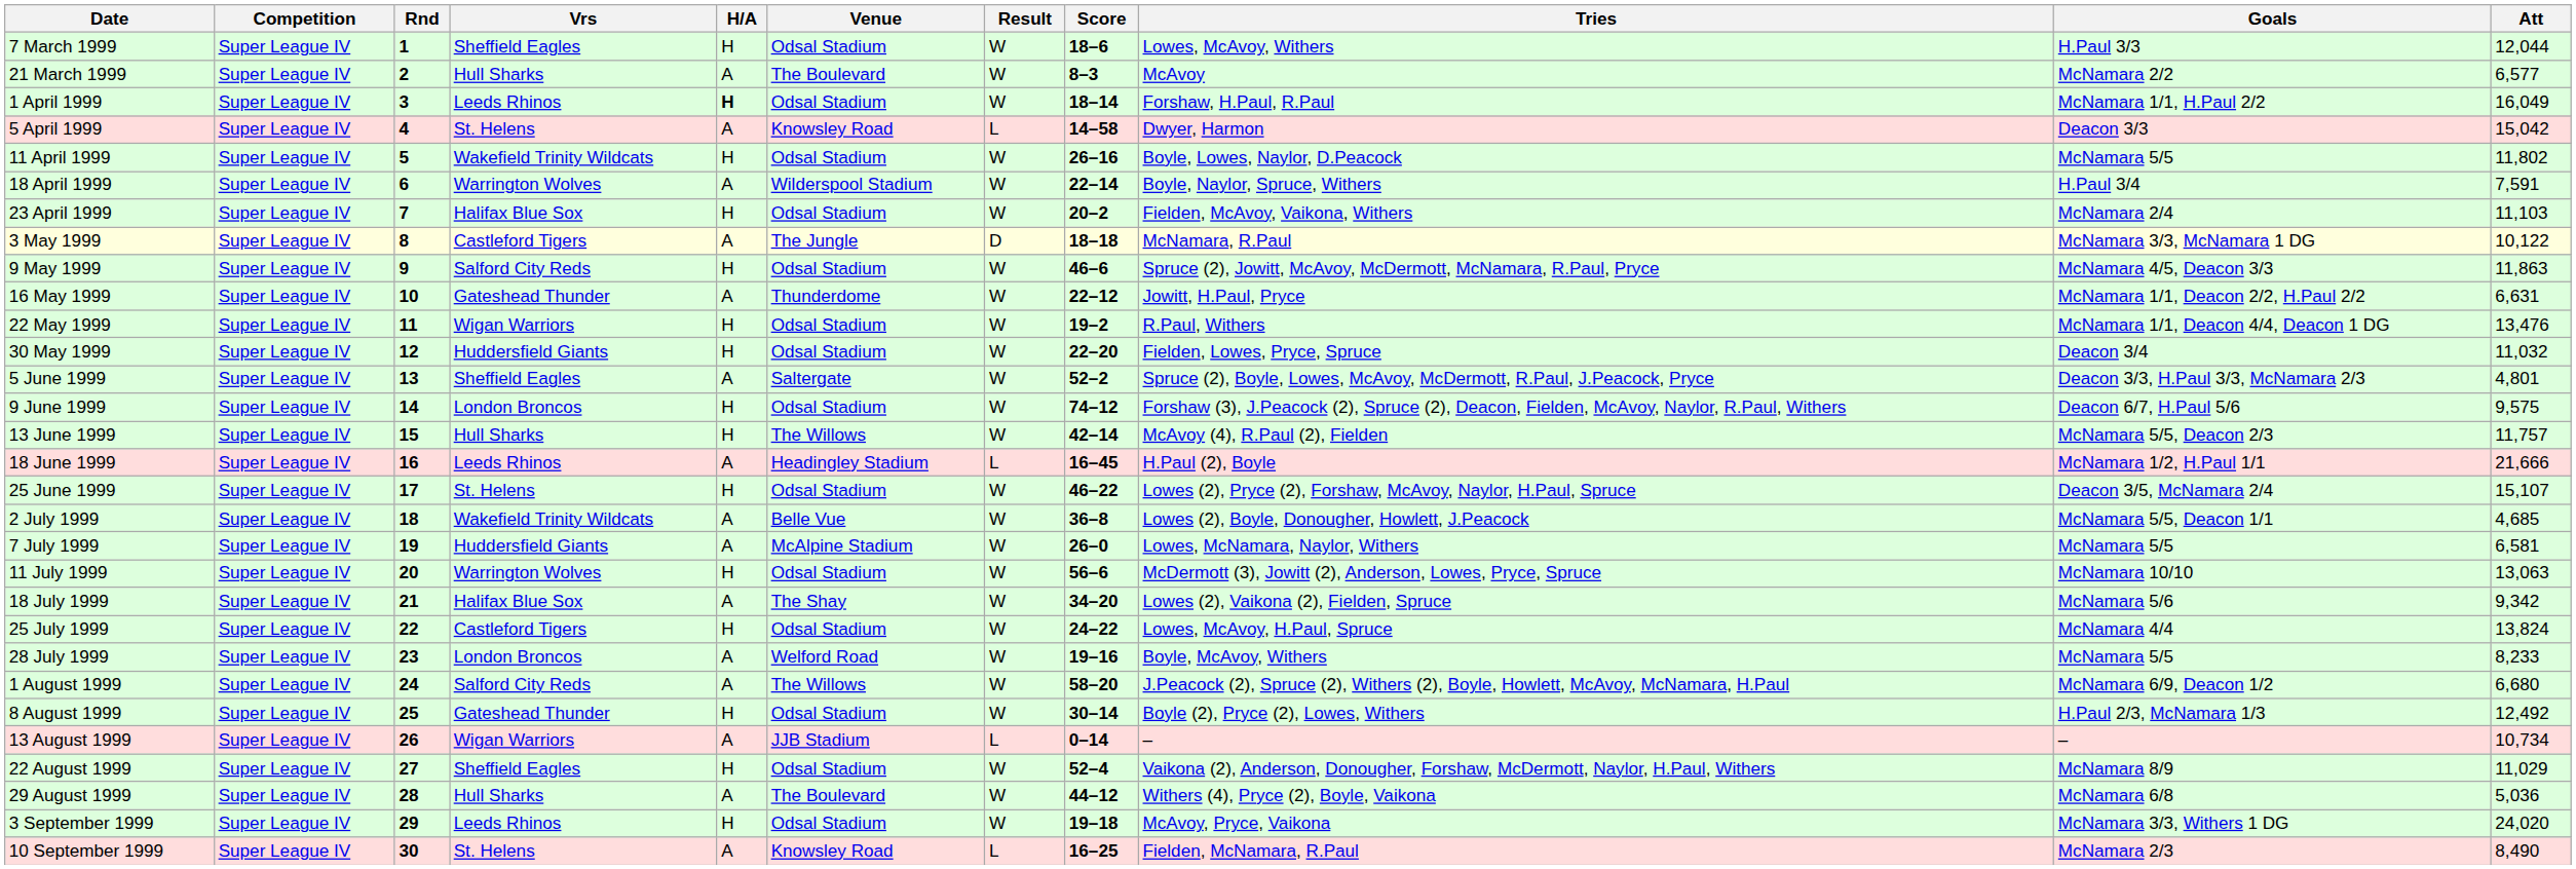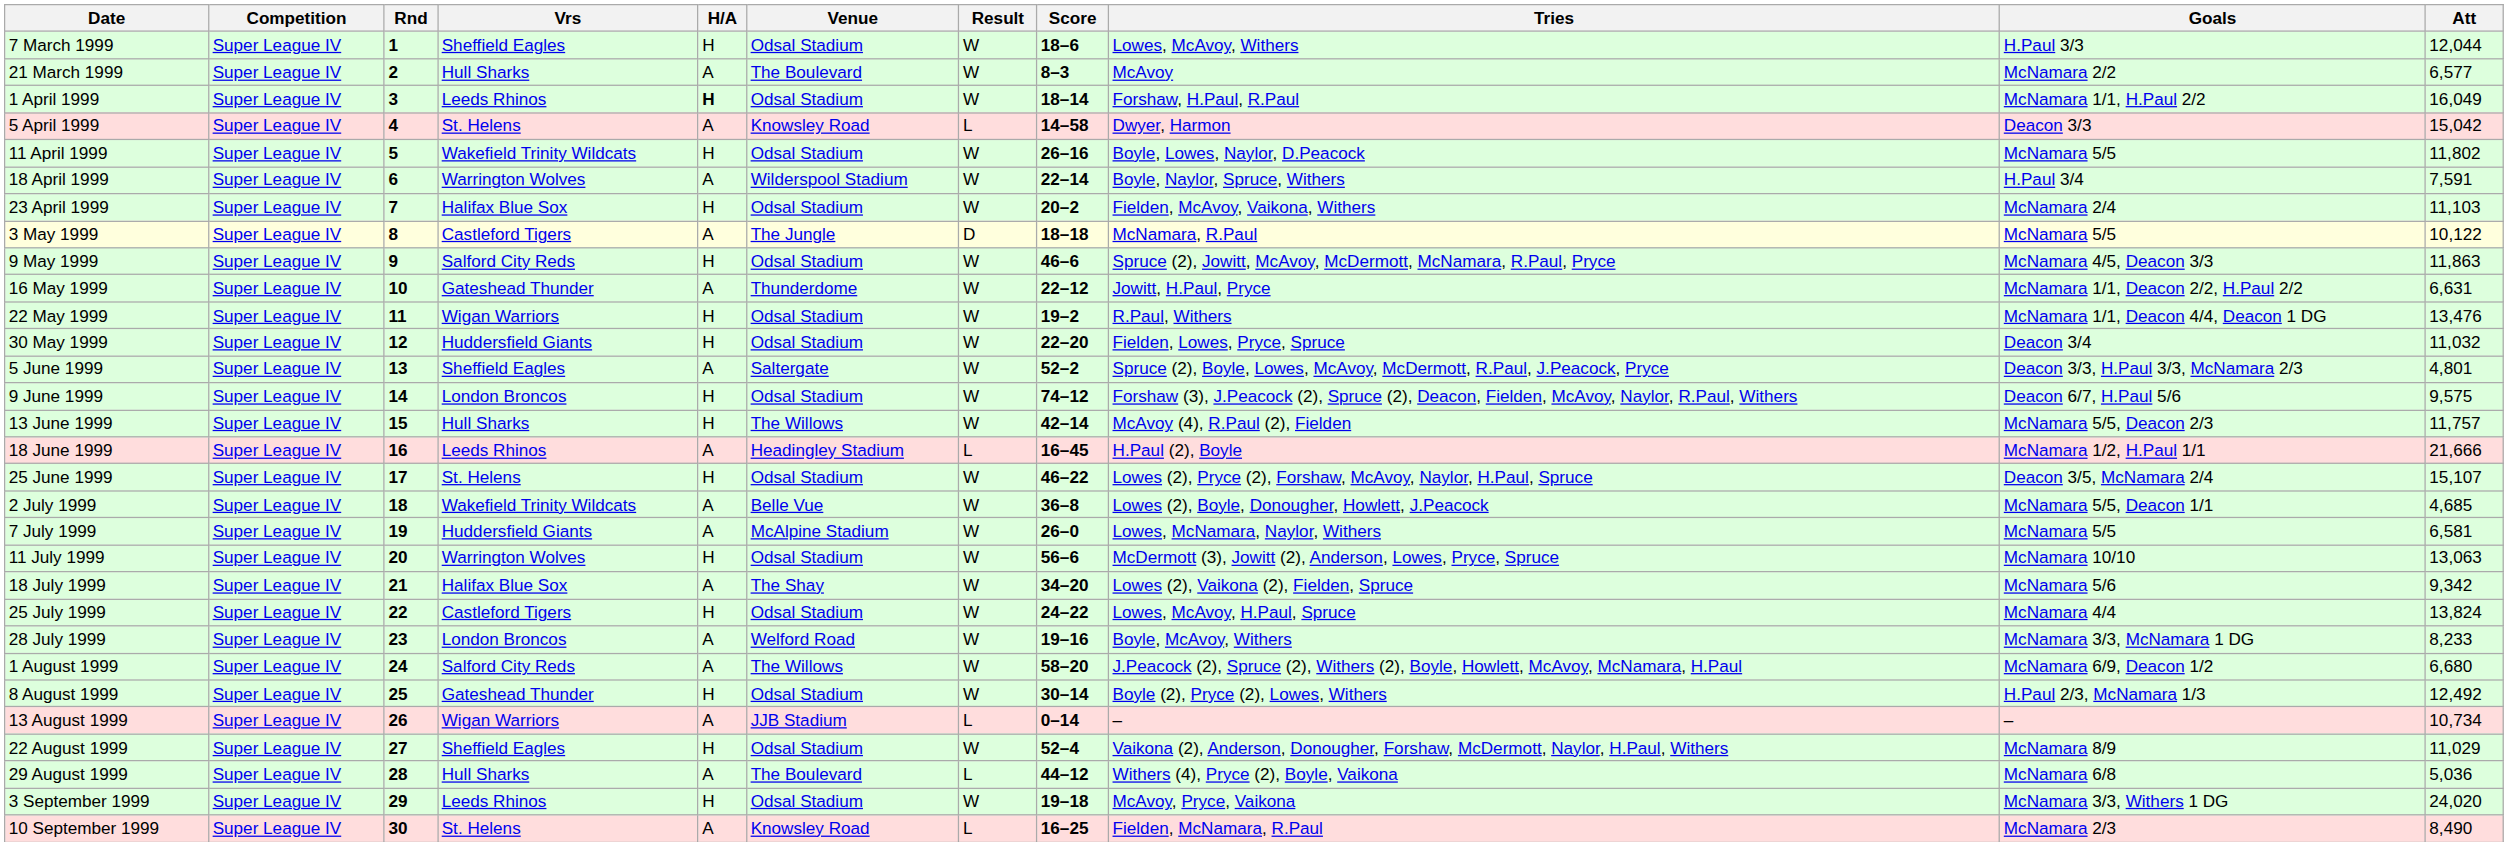 <table class="wikitable" style="font-size:85%;" width="100%">
 <tr>
 <th>Date</th>
 <th>Competition</th>
 <th>Rnd</th>
 <th>Vrs</th>
 <th>H/A</th>
 <th>Venue</th>
 <th>Result</th>
 <th>Score</th>
 <th>Tries</th>
 <th>Goals</th>
 <th>Att</th>
 </tr>
 <tr style="background:#ddffdd;" width=20|>
 <td>7 March 1999</td>
 <td><a href='#'>Super League IV</a></td>
 <td><strong>1</strong></td>
 <td><a href='#'>Sheffield Eagles</a></td>
 <td>H</td>
 <td><a href='#'>Odsal Stadium</a></td>
 <td>W</td>
 <td><strong>18–6</strong></td>
 <td><a href='#'>Lowes</a>, <a href='#'>McAvoy</a>, <a href='#'>Withers</a></td>
 <td><a href='#'>H.Paul</a> 3/3</td>
 <td>12,044</td>
 </tr>
 <tr style="background:#ddffdd;" width=20|>
 <td>21 March 1999</td>
 <td><a href='#'>Super League IV</a></td>
 <td><strong>2</strong></td>
 <td><a href='#'>Hull Sharks</a></td>
 <td>A</td>
 <td><a href='#'>The Boulevard</a></td>
 <td>W</td>
 <td><strong>8–3</strong></td>
 <td><a href='#'>McAvoy</a></td>
 <td><a href='#'>McNamara</a> 2/2</td>
 <td>6,577</td>
 </tr>
 <tr style="background:#ddffdd;" width=20|>
 <td>1 April 1999</td>
 <td><a href='#'>Super League IV</a></td>
 <td><strong>3</strong></td>
 <td><a href='#'>Leeds Rhinos</a></td>
 <td><strong>H</strong></td>
 <td><a href='#'>Odsal Stadium</a></td>
 <td>W</td>
 <td><strong>18–14</strong></td>
 <td><a href='#'>Forshaw</a>, <a href='#'>H.Paul</a>, <a href='#'>R.Paul</a></td>
 <td><a href='#'>McNamara</a> 1/1, <a href='#'>H.Paul</a> 2/2</td>
 <td>16,049</td>
 </tr>
 <tr style="background:#ffdddd;" width=20|>
 <td>5 April 1999</td>
 <td><a href='#'>Super League IV</a></td>
 <td><strong>4</strong></td>
 <td><a href='#'>St. Helens</a></td>
 <td>A</td>
 <td><a href='#'>Knowsley Road</a></td>
 <td>L</td>
 <td><strong>14–58</strong></td>
 <td><a href='#'>Dwyer</a>, <a href='#'>Harmon</a></td>
 <td><a href='#'>Deacon</a> 3/3</td>
 <td>15,042</td>
 </tr>
 <tr style="background:#ddffdd;" width=20|>
 <td>11 April 1999</td>
 <td><a href='#'>Super League IV</a></td>
 <td><strong>5</strong></td>
 <td><a href='#'>Wakefield Trinity Wildcats</a></td>
 <td>H</td>
 <td><a href='#'>Odsal Stadium</a></td>
 <td>W</td>
 <td><strong>26–16</strong></td>
 <td><a href='#'>Boyle</a>, <a href='#'>Lowes</a>, <a href='#'>Naylor</a>, <a href='#'>D.Peacock</a></td>
 <td><a href='#'>McNamara</a> 5/5</td>
 <td>11,802</td>
 </tr>
 <tr style="background:#ddffdd;" width=20|>
 <td>18 April 1999</td>
 <td><a href='#'>Super League IV</a></td>
 <td><strong>6</strong></td>
 <td><a href='#'>Warrington Wolves</a></td>
 <td>A</td>
 <td><a href='#'>Wilderspool Stadium</a></td>
 <td>W</td>
 <td><strong>22–14</strong></td>
 <td><a href='#'>Boyle</a>, <a href='#'>Naylor</a>, <a href='#'>Spruce</a>, <a href='#'>Withers</a></td>
 <td><a href='#'>H.Paul</a> 3/4</td>
 <td>7,591</td>
 </tr>
 <tr style="background:#ddffdd;" width=20|>
 <td>23 April 1999</td>
 <td><a href='#'>Super League IV</a></td>
 <td><strong>7</strong></td>
 <td><a href='#'>Halifax Blue Sox</a></td>
 <td>H</td>
 <td><a href='#'>Odsal Stadium</a></td>
 <td>W</td>
 <td><strong>20–2</strong></td>
 <td><a href='#'>Fielden</a>, <a href='#'>McAvoy</a>, <a href='#'>Vaikona</a>, <a href='#'>Withers</a></td>
 <td><a href='#'>McNamara</a> 2/4</td>
 <td>11,103</td>
 </tr>
 <tr style="background:#ffffdd"  width=20|>
 <td>3 May 1999</td>
 <td><a href='#'>Super League IV</a></td>
 <td><strong>8</strong></td>
 <td><a href='#'>Castleford Tigers</a></td>
 <td>A</td>
 <td><a href='#'>The Jungle</a></td>
 <td>D</td>
 <td><strong>18–18</strong></td>
 <td><a href='#'>McNamara</a>, <a href='#'>R.Paul</a></td>
-<td><a href='#'>McNamara</a> 3/3, <a href='#'>McNamara</a> 1 DG</td>
+<td><a href='#'>McNamara</a> 5/5</td>
 <td>10,122</td>
 </tr>
 <tr style="background:#ddffdd;" width=20|>
 <td>9 May 1999</td>
 <td><a href='#'>Super League IV</a></td>
 <td><strong>9</strong></td>
 <td><a href='#'>Salford City Reds</a></td>
 <td>H</td>
 <td><a href='#'>Odsal Stadium</a></td>
 <td>W</td>
 <td><strong>46–6</strong></td>
 <td><a href='#'>Spruce</a> (2), <a href='#'>Jowitt</a>, <a href='#'>McAvoy</a>, <a href='#'>McDermott</a>, <a href='#'>McNamara</a>, <a href='#'>R.Paul</a>, <a href='#'>Pryce</a></td>
 <td><a href='#'>McNamara</a> 4/5, <a href='#'>Deacon</a> 3/3</td>
 <td>11,863</td>
 </tr>
 <tr style="background:#ddffdd;" width=20|>
 <td>16 May 1999</td>
 <td><a href='#'>Super League IV</a></td>
 <td><strong>10</strong></td>
 <td><a href='#'>Gateshead Thunder</a></td>
 <td>A</td>
 <td><a href='#'>Thunderdome</a></td>
 <td>W</td>
 <td><strong>22–12</strong></td>
 <td><a href='#'>Jowitt</a>, <a href='#'>H.Paul</a>, <a href='#'>Pryce</a></td>
 <td><a href='#'>McNamara</a> 1/1, <a href='#'>Deacon</a> 2/2, <a href='#'>H.Paul</a> 2/2</td>
 <td>6,631</td>
 </tr>
 <tr style="background:#ddffdd;" width=20|>
 <td>22 May 1999</td>
 <td><a href='#'>Super League IV</a></td>
 <td><strong>11</strong></td>
 <td><a href='#'>Wigan Warriors</a></td>
 <td>H</td>
 <td><a href='#'>Odsal Stadium</a></td>
 <td>W</td>
 <td><strong>19–2</strong></td>
 <td><a href='#'>R.Paul</a>, <a href='#'>Withers</a></td>
 <td><a href='#'>McNamara</a> 1/1, <a href='#'>Deacon</a> 4/4, <a href='#'>Deacon</a> 1 DG</td>
 <td>13,476</td>
 </tr>
 <tr style="background:#ddffdd;" width=20|>
 <td>30 May 1999</td>
 <td><a href='#'>Super League IV</a></td>
 <td><strong>12</strong></td>
 <td><a href='#'>Huddersfield Giants</a></td>
 <td>H</td>
 <td><a href='#'>Odsal Stadium</a></td>
 <td>W</td>
 <td><strong>22–20</strong></td>
 <td><a href='#'>Fielden</a>, <a href='#'>Lowes</a>, <a href='#'>Pryce</a>, <a href='#'>Spruce</a></td>
 <td><a href='#'>Deacon</a> 3/4</td>
 <td>11,032</td>
 </tr>
 <tr style="background:#ddffdd;" width=20|>
 <td>5 June 1999</td>
 <td><a href='#'>Super League IV</a></td>
 <td><strong>13</strong></td>
 <td><a href='#'>Sheffield Eagles</a></td>
 <td>A</td>
 <td><a href='#'>Saltergate</a></td>
 <td>W</td>
 <td><strong>52–2</strong></td>
 <td><a href='#'>Spruce</a> (2), <a href='#'>Boyle</a>, <a href='#'>Lowes</a>, <a href='#'>McAvoy</a>, <a href='#'>McDermott</a>, <a href='#'>R.Paul</a>, <a href='#'>J.Peacock</a>, <a href='#'>Pryce</a></td>
 <td><a href='#'>Deacon</a> 3/3, <a href='#'>H.Paul</a> 3/3, <a href='#'>McNamara</a> 2/3</td>
 <td>4,801</td>
 </tr>
 <tr style="background:#ddffdd;" width=20|>
 <td>9 June 1999</td>
 <td><a href='#'>Super League IV</a></td>
 <td><strong>14</strong></td>
 <td><a href='#'>London Broncos</a></td>
 <td>H</td>
 <td><a href='#'>Odsal Stadium</a></td>
 <td>W</td>
 <td><strong>74–12</strong></td>
 <td><a href='#'>Forshaw</a> (3), <a href='#'>J.Peacock</a> (2), <a href='#'>Spruce</a> (2), <a href='#'>Deacon</a>, <a href='#'>Fielden</a>, <a href='#'>McAvoy</a>, <a href='#'>Naylor</a>, <a href='#'>R.Paul</a>, <a href='#'>Withers</a></td>
 <td><a href='#'>Deacon</a> 6/7, <a href='#'>H.Paul</a> 5/6</td>
 <td>9,575</td>
 </tr>
 <tr style="background:#ddffdd;" width=20|>
 <td>13 June 1999</td>
 <td><a href='#'>Super League IV</a></td>
 <td><strong>15</strong></td>
 <td><a href='#'>Hull Sharks</a></td>
 <td>H</td>
 <td><a href='#'>The Willows</a></td>
 <td>W</td>
 <td><strong>42–14</strong></td>
 <td><a href='#'>McAvoy</a> (4), <a href='#'>R.Paul</a> (2), <a href='#'>Fielden</a></td>
 <td><a href='#'>McNamara</a> 5/5, <a href='#'>Deacon</a> 2/3</td>
 <td>11,757</td>
 </tr>
 <tr style="background:#ffdddd;" width=20|>
 <td>18 June 1999</td>
 <td><a href='#'>Super League IV</a></td>
 <td><strong>16</strong></td>
 <td><a href='#'>Leeds Rhinos</a></td>
 <td>A</td>
 <td><a href='#'>Headingley Stadium</a></td>
 <td>L</td>
 <td><strong>16–45</strong></td>
 <td><a href='#'>H.Paul</a> (2), <a href='#'>Boyle</a></td>
 <td><a href='#'>McNamara</a> 1/2, <a href='#'>H.Paul</a> 1/1</td>
 <td>21,666</td>
 </tr>
 <tr style="background:#ddffdd;" width=20|>
 <td>25 June 1999</td>
 <td><a href='#'>Super League IV</a></td>
 <td><strong>17</strong></td>
 <td><a href='#'>St. Helens</a></td>
 <td>H</td>
 <td><a href='#'>Odsal Stadium</a></td>
 <td>W</td>
 <td><strong>46–22</strong></td>
 <td><a href='#'>Lowes</a> (2), <a href='#'>Pryce</a> (2), <a href='#'>Forshaw</a>, <a href='#'>McAvoy</a>, <a href='#'>Naylor</a>, <a href='#'>H.Paul</a>, <a href='#'>Spruce</a></td>
 <td><a href='#'>Deacon</a> 3/5, <a href='#'>McNamara</a> 2/4</td>
 <td>15,107</td>
 </tr>
 <tr style="background:#ddffdd;" width=20|>
 <td>2 July 1999</td>
 <td><a href='#'>Super League IV</a></td>
 <td><strong>18</strong></td>
 <td><a href='#'>Wakefield Trinity Wildcats</a></td>
 <td>A</td>
 <td><a href='#'>Belle Vue</a></td>
 <td>W</td>
 <td><strong>36–8</strong></td>
 <td><a href='#'>Lowes</a> (2), <a href='#'>Boyle</a>, <a href='#'>Donougher</a>, <a href='#'>Howlett</a>, <a href='#'>J.Peacock</a></td>
 <td><a href='#'>McNamara</a> 5/5, <a href='#'>Deacon</a> 1/1</td>
 <td>4,685</td>
 </tr>
 <tr style="background:#ddffdd;" width=20|>
 <td>7 July 1999</td>
 <td><a href='#'>Super League IV</a></td>
 <td><strong>19</strong></td>
 <td><a href='#'>Huddersfield Giants</a></td>
 <td>A</td>
 <td><a href='#'>McAlpine Stadium</a></td>
 <td>W</td>
 <td><strong>26–0</strong></td>
 <td><a href='#'>Lowes</a>, <a href='#'>McNamara</a>, <a href='#'>Naylor</a>, <a href='#'>Withers</a></td>
 <td><a href='#'>McNamara</a> 5/5</td>
 <td>6,581</td>
 </tr>
 <tr style="background:#ddffdd;" width=20|>
 <td>11 July 1999</td>
 <td><a href='#'>Super League IV</a></td>
 <td><strong>20</strong></td>
 <td><a href='#'>Warrington Wolves</a></td>
 <td>H</td>
 <td><a href='#'>Odsal Stadium</a></td>
 <td>W</td>
 <td><strong>56–6</strong></td>
 <td><a href='#'>McDermott</a> (3), <a href='#'>Jowitt</a> (2), <a href='#'>Anderson</a>, <a href='#'>Lowes</a>, <a href='#'>Pryce</a>, <a href='#'>Spruce</a></td>
 <td><a href='#'>McNamara</a> 10/10</td>
 <td>13,063</td>
 </tr>
 <tr style="background:#ddffdd;" width=20|>
 <td>18 July 1999</td>
 <td><a href='#'>Super League IV</a></td>
 <td><strong>21</strong></td>
 <td><a href='#'>Halifax Blue Sox</a></td>
 <td>A</td>
 <td><a href='#'>The Shay</a></td>
 <td>W</td>
 <td><strong>34–20</strong></td>
 <td><a href='#'>Lowes</a> (2), <a href='#'>Vaikona</a> (2), <a href='#'>Fielden</a>, <a href='#'>Spruce</a></td>
 <td><a href='#'>McNamara</a> 5/6</td>
 <td>9,342</td>
 </tr>
 <tr style="background:#ddffdd;" width=20|>
 <td>25 July 1999</td>
 <td><a href='#'>Super League IV</a></td>
 <td><strong>22</strong></td>
 <td><a href='#'>Castleford Tigers</a></td>
 <td>H</td>
 <td><a href='#'>Odsal Stadium</a></td>
 <td>W</td>
 <td><strong>24–22</strong></td>
 <td><a href='#'>Lowes</a>, <a href='#'>McAvoy</a>, <a href='#'>H.Paul</a>, <a href='#'>Spruce</a></td>
 <td><a href='#'>McNamara</a> 4/4</td>
 <td>13,824</td>
 </tr>
 <tr style="background:#ddffdd;" width=20|>
 <td>28 July 1999</td>
 <td><a href='#'>Super League IV</a></td>
 <td><strong>23</strong></td>
 <td><a href='#'>London Broncos</a></td>
 <td>A</td>
 <td><a href='#'>Welford Road</a></td>
 <td>W</td>
 <td><strong>19–16</strong></td>
 <td><a href='#'>Boyle</a>, <a href='#'>McAvoy</a>, <a href='#'>Withers</a></td>
-<td><a href='#'>McNamara</a> 5/5</td>
+<td><a href='#'>McNamara</a> 3/3, <a href='#'>McNamara</a> 1 DG</td>
 <td>8,233</td>
 </tr>
 <tr style="background:#ddffdd;" width=20|>
 <td>1 August 1999</td>
 <td><a href='#'>Super League IV</a></td>
 <td><strong>24</strong></td>
 <td><a href='#'>Salford City Reds</a></td>
 <td>A</td>
 <td><a href='#'>The Willows</a></td>
 <td>W</td>
 <td><strong>58–20</strong></td>
 <td><a href='#'>J.Peacock</a> (2), <a href='#'>Spruce</a> (2), <a href='#'>Withers</a> (2), <a href='#'>Boyle</a>, <a href='#'>Howlett</a>, <a href='#'>McAvoy</a>, <a href='#'>McNamara</a>, <a href='#'>H.Paul</a></td>
 <td><a href='#'>McNamara</a> 6/9, <a href='#'>Deacon</a> 1/2</td>
 <td>6,680</td>
 </tr>
 <tr style="background:#ddffdd;" width=20|>
 <td>8 August 1999</td>
 <td><a href='#'>Super League IV</a></td>
 <td><strong>25</strong></td>
 <td><a href='#'>Gateshead Thunder</a></td>
 <td>H</td>
 <td><a href='#'>Odsal Stadium</a></td>
 <td>W</td>
 <td><strong>30–14</strong></td>
 <td><a href='#'>Boyle</a> (2), <a href='#'>Pryce</a> (2), <a href='#'>Lowes</a>, <a href='#'>Withers</a></td>
 <td><a href='#'>H.Paul</a> 2/3, <a href='#'>McNamara</a> 1/3</td>
 <td>12,492</td>
 </tr>
 <tr style="background:#ffdddd;" width=20|>
 <td>13 August 1999</td>
 <td><a href='#'>Super League IV</a></td>
 <td><strong>26</strong></td>
 <td><a href='#'>Wigan Warriors</a></td>
 <td>A</td>
 <td><a href='#'>JJB Stadium</a></td>
 <td>L</td>
 <td><strong>0–14</strong></td>
 <td>–</td>
 <td>–</td>
 <td>10,734</td>
 </tr>
 <tr style="background:#ddffdd;" width=20|>
 <td>22 August 1999</td>
 <td><a href='#'>Super League IV</a></td>
 <td><strong>27</strong></td>
 <td><a href='#'>Sheffield Eagles</a></td>
 <td>H</td>
 <td><a href='#'>Odsal Stadium</a></td>
 <td>W</td>
 <td><strong>52–4</strong></td>
 <td><a href='#'>Vaikona</a> (2), <a href='#'>Anderson</a>, <a href='#'>Donougher</a>, <a href='#'>Forshaw</a>, <a href='#'>McDermott</a>, <a href='#'>Naylor</a>, <a href='#'>H.Paul</a>, <a href='#'>Withers</a></td>
 <td><a href='#'>McNamara</a> 8/9</td>
 <td>11,029</td>
 </tr>
 <tr style="background:#ddffdd;" width=20|>
 <td>29 August 1999</td>
 <td><a href='#'>Super League IV</a></td>
 <td><strong>28</strong></td>
 <td><a href='#'>Hull Sharks</a></td>
 <td>A</td>
 <td><a href='#'>The Boulevard</a></td>
-<td>W</td>
+<td>L</td>
 <td><strong>44–12</strong></td>
 <td><a href='#'>Withers</a> (4), <a href='#'>Pryce</a> (2), <a href='#'>Boyle</a>, <a href='#'>Vaikona</a></td>
 <td><a href='#'>McNamara</a> 6/8</td>
 <td>5,036</td>
 </tr>
 <tr style="background:#ddffdd;" width=20|>
 <td>3 September 1999</td>
 <td><a href='#'>Super League IV</a></td>
 <td><strong>29</strong></td>
 <td><a href='#'>Leeds Rhinos</a></td>
 <td>H</td>
 <td><a href='#'>Odsal Stadium</a></td>
 <td>W</td>
 <td><strong>19–18</strong></td>
 <td><a href='#'>McAvoy</a>, <a href='#'>Pryce</a>, <a href='#'>Vaikona</a></td>
 <td><a href='#'>McNamara</a> 3/3, <a href='#'>Withers</a> 1 DG</td>
 <td>24,020</td>
 </tr>
 <tr style="background:#ffdddd;" width=20|>
 <td>10 September 1999</td>
 <td><a href='#'>Super League IV</a></td>
 <td><strong>30</strong></td>
 <td><a href='#'>St. Helens</a></td>
 <td>A</td>
 <td><a href='#'>Knowsley Road</a></td>
 <td>L</td>
 <td><strong>16–25</strong></td>
 <td><a href='#'>Fielden</a>, <a href='#'>McNamara</a>, <a href='#'>R.Paul</a></td>
 <td><a href='#'>McNamara</a> 2/3</td>
 <td>8,490</td>
 </tr>
 <tr>
 </tr>
 </table>
